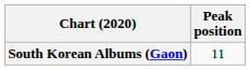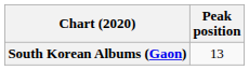 <table class="wikitable sortable plainrowheaders" style="text-align:center">
 <tr>
 <th scope="col">Chart (2020)</th>
 <th scope="col">Peak<br>position</th>
 </tr>
 <tr>
 <th scope="row">South Korean Albums (<a href='#'>Gaon</a>)</th>
-<td align="center">11</td>
+<td align="center">13</td>
 </tr>
 </table>
